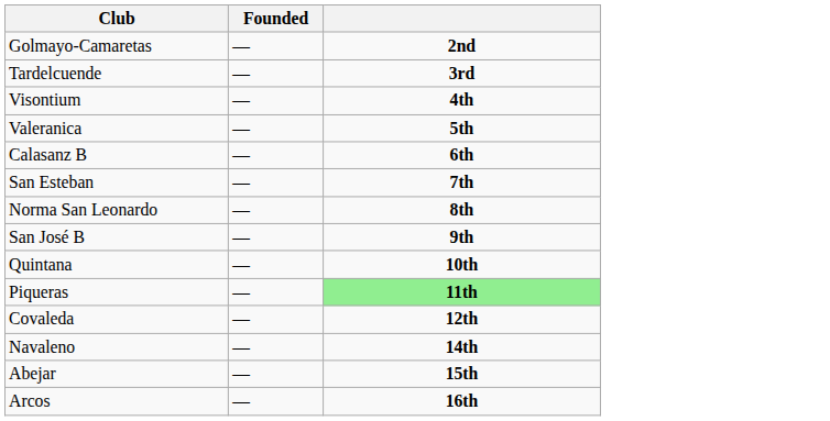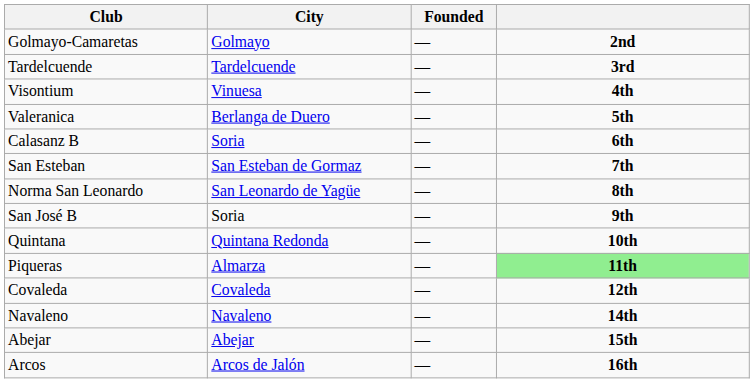 <table class="wikitable sortable">
 <tr>
 <th width=200>Club</th>
+<th width=200>City</th>
 <th width=80>Founded</th>
 <th width=250></th>
 </tr>
 <tr>
 <td>Golmayo-Camaretas</td>
+<td><a href='#'>Golmayo</a></td>
 <td>—</td>
 <td align=center><strong>2nd</strong></td>
 </tr>
 <tr>
 <td>Tardelcuende</td>
+<td><a href='#'>Tardelcuende</a></td>
 <td>—</td>
 <td align=center><strong>3rd</strong></td>
 </tr>
 <tr>
 <td>Visontium</td>
+<td><a href='#'>Vinuesa</a></td>
 <td>—</td>
 <td align=center><strong>4th</strong></td>
 </tr>
 <tr>
 <td>Valeranica</td>
+<td><a href='#'>Berlanga de Duero</a></td>
 <td>—</td>
 <td align=center><strong>5th</strong></td>
 </tr>
 <tr>
 <td>Calasanz B</td>
+<td><a href='#'>Soria</a></td>
 <td>—</td>
 <td align=center><strong>6th</strong></td>
 </tr>
 <tr>
 <td>San Esteban</td>
+<td><a href='#'>San Esteban de Gormaz</a></td>
 <td>—</td>
 <td align=center><strong>7th</strong></td>
 </tr>
 <tr>
 <td>Norma San Leonardo</td>
+<td><a href='#'>San Leonardo de Yagüe</a></td>
 <td>—</td>
 <td align=center><strong>8th</strong></td>
 </tr>
 <tr>
 <td>San José B</td>
+<td>Soria</td>
 <td>—</td>
 <td align=center><strong>9th</strong></td>
 </tr>
 <tr>
 <td>Quintana</td>
+<td><a href='#'>Quintana Redonda</a></td>
 <td>—</td>
 <td align=center><strong>10th</strong></td>
 </tr>
 <tr>
 <td>Piqueras</td>
+<td><a href='#'>Almarza</a></td>
 <td>—</td>
 <td align=center style="background: lightgreen;"><strong>11th</strong></td>
 </tr>
 <tr>
 <td>Covaleda</td>
+<td><a href='#'>Covaleda</a></td>
 <td>—</td>
 <td align=center><strong>12th</strong></td>
 </tr>
 <tr>
 <td>Navaleno</td>
+<td><a href='#'>Navaleno</a></td>
 <td>—</td>
 <td align=center><strong>14th</strong></td>
 </tr>
 <tr>
 <td>Abejar</td>
+<td><a href='#'>Abejar</a></td>
 <td>—</td>
 <td align=center><strong>15th</strong></td>
 </tr>
 <tr>
 <td>Arcos</td>
+<td><a href='#'>Arcos de Jalón</a></td>
 <td>—</td>
 <td align=center><strong>16th</strong></td>
 </tr>
 </table>
